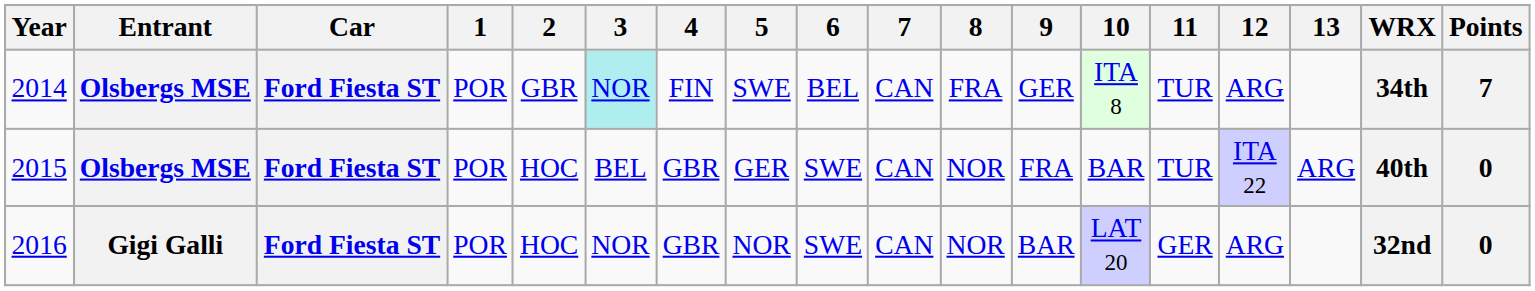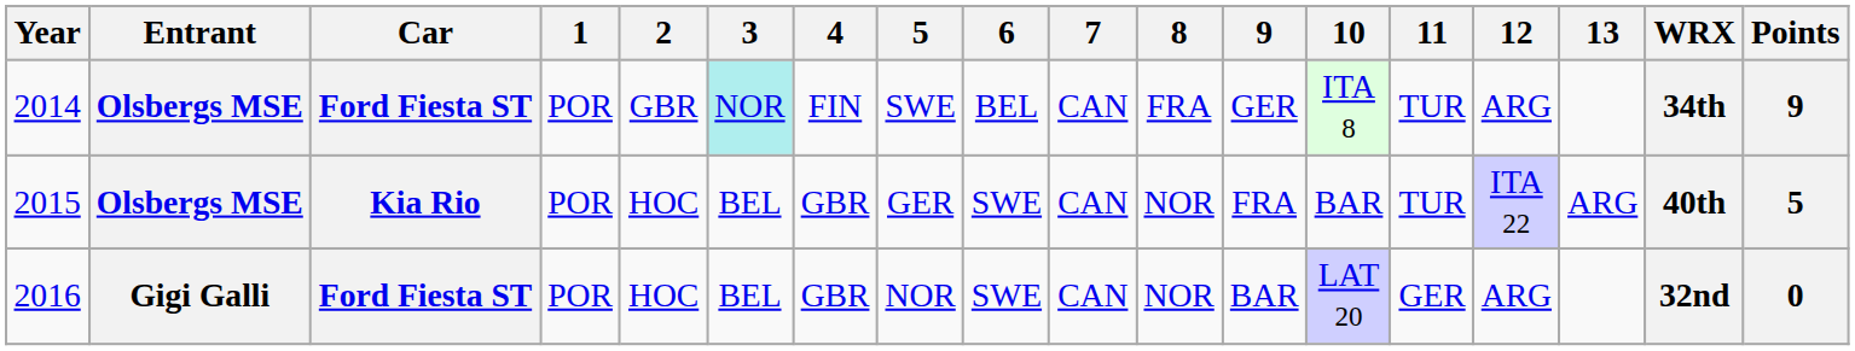 <table class="wikitable" border="1" style="text-align:center; font-size:85%;">
 <tr valign="top">
 <th>Year</th>
 <th>Entrant</th>
 <th>Car</th>
 <th>1</th>
 <th>2</th>
 <th>3</th>
 <th>4</th>
 <th>5</th>
 <th>6</th>
 <th>7</th>
 <th>8</th>
 <th>9</th>
 <th>10</th>
 <th>11</th>
 <th>12</th>
 <th>13</th>
 <th>WRX</th>
 <th>Points</th>
 </tr>
 <tr>
 <td><a href='#'>2014</a></td>
 <th nowrap><a href='#'>Olsbergs MSE</a></th>
 <th nowrap><a href='#'>Ford Fiesta ST</a></th>
 <td><a href='#'>POR</a></td>
 <td><a href='#'>GBR</a></td>
 <td style="background: paleturquoise;"><a href='#'>NOR</a></td>
 <td><a href='#'>FIN</a></td>
 <td><a href='#'>SWE</a></td>
 <td><a href='#'>BEL</a></td>
 <td><a href='#'>CAN</a></td>
 <td><a href='#'>FRA</a></td>
 <td><a href='#'>GER</a></td>
 <td style="background:#dfffdf;"><a href='#'>ITA</a><br><small>8</small></td>
 <td><a href='#'>TUR</a></td>
 <td><a href='#'>ARG</a></td>
 <td></td>
 <th>34th</th>
-<th>7</th>
+<th>9</th>
 </tr>
 <tr>
 <td><a href='#'>2015</a></td>
 <th nowrap><a href='#'>Olsbergs MSE</a></th>
-<th nowrap><a href='#'>Ford Fiesta ST</a></th>
+<th nowrap><a href='#'>Kia Rio</a></th>
 <td><a href='#'>POR</a></td>
 <td><a href='#'>HOC</a></td>
 <td><a href='#'>BEL</a></td>
 <td><a href='#'>GBR</a></td>
 <td><a href='#'>GER</a></td>
 <td><a href='#'>SWE</a></td>
 <td><a href='#'>CAN</a></td>
 <td><a href='#'>NOR</a></td>
 <td><a href='#'>FRA</a></td>
 <td><a href='#'>BAR</a></td>
 <td><a href='#'>TUR</a></td>
 <td style="background:#cfcfff;"><a href='#'>ITA</a><br><small>22</small></td>
 <td><a href='#'>ARG</a></td>
 <th>40th</th>
-<th>0</th>
+<th>5</th>
 </tr>
 <tr>
 <td><a href='#'>2016</a></td>
 <th nowrap>Gigi Galli</th>
 <th nowrap><a href='#'>Ford Fiesta ST</a></th>
 <td><a href='#'>POR</a><br><small></small></td>
 <td><a href='#'>HOC</a><br><small></small></td>
-<td><a href='#'>NOR</a></td>
+<td><a href='#'>BEL</a><br><small></small></td>
 <td><a href='#'>GBR</a><br><small></small></td>
 <td><a href='#'>NOR</a><br><small></small></td>
 <td><a href='#'>SWE</a><br><small></small></td>
 <td><a href='#'>CAN</a><br><small></small></td>
 <td><a href='#'>NOR</a></td>
 <td><a href='#'>BAR</a><br><small></small></td>
 <td style="background:#CFCFFF;"><a href='#'>LAT</a><br><small>20</small></td>
 <td><a href='#'>GER</a><br><small></small></td>
 <td><a href='#'>ARG</a><br><small></small></td>
 <td></td>
 <th>32nd</th>
 <th>0</th>
 </tr>
 </table>
